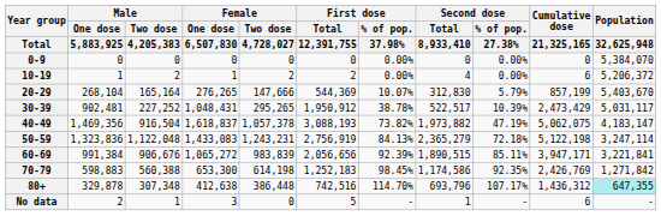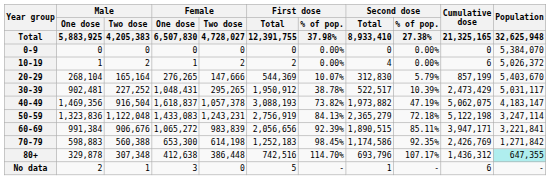 <table class="wikitable" style="text-align:right">
 <tr>
 <th rowspan="2">Year group</th>
 <th colspan="2">Male</th>
 <th colspan="2">Female</th>
 <th colspan="2">First dose</th>
 <th colspan="2">Second dose</th>
 <th rowspan="2">Cumulative<br>dose</th>
 <th rowspan="2">Population<br></th>
 </tr>
 <tr>
 <th>One dose</th>
 <th>Two dose</th>
 <th>One dose</th>
 <th>Two dose</th>
 <th width= 50>Total</th>
 <th>% of pop.</th>
 <th width= 50>Total</th>
 <th>% of pop.</th>
 </tr>
 <tr class="sorttop">
 <th style="text-align:center; padding: 0 2px;">Total</th>
 <th style="text-align:center; padding: 0 2px;">5,883,925</th>
 <th style="text-align:center; padding: 0 2px;">4,205,383</th>
 <th style="text-align:center; padding: 0 2px;">6,507,830</th>
 <th style="text-align:center; padding: 0 2px;">4,728,027</th>
 <th style="text-align:center; padding: 0 2px;">12,391,755</th>
 <th style="text-align:center; padding: 0 2px;">37.98%</th>
 <th style="text-align:center; padding: 0 2px;">8,933,410</th>
 <th style="text-align:center; padding: 0 2px;">27.38%</th>
 <th>21,325,165</th>
 <th style="text-align:center; padding: 0 2px;">32,625,948</th>
 </tr>
 <tr>
 <th>0-9</th>
 <td>0</td>
 <td>0</td>
 <td>0</td>
 <td>0</td>
 <td>0</td>
 <td>0.00%</td>
 <td>0</td>
 <td>0.00%</td>
 <td>0</td>
 <td>5,384,070</td>
 </tr>
 <tr>
 <th>10-19</th>
 <td>1</td>
 <td>2</td>
 <td>1</td>
 <td>2</td>
 <td>2</td>
 <td>0.00%</td>
 <td>4</td>
 <td>0.00%</td>
 <td>6</td>
-<td>5,206,372</td>
+<td>5,026,372</td>
 </tr>
 <tr>
 <th>20-29</th>
 <td>268,104</td>
 <td>165,164</td>
 <td>276,265</td>
 <td>147,666</td>
 <td>544,369</td>
 <td>10.07%</td>
 <td>312,830</td>
 <td>5.79%</td>
 <td>857,199</td>
 <td>5,403,670</td>
 </tr>
 <tr>
 <th>30-39</th>
 <td>902,481</td>
 <td>227,252</td>
 <td>1,048,431</td>
 <td>295,265</td>
 <td>1,950,912</td>
 <td>38.78%</td>
 <td>522,517</td>
 <td>10.39%</td>
 <td>2,473,429</td>
 <td>5,031,117</td>
 </tr>
 <tr>
 <th>40-49</th>
 <td>1,469,356</td>
 <td>916,504</td>
 <td>1,618,837</td>
 <td>1,057,378</td>
 <td>3,088,193</td>
 <td>73.82%</td>
 <td>1,973,882</td>
 <td>47.19%</td>
 <td>5,062,075</td>
 <td>4,183,147</td>
 </tr>
 <tr>
 <th>50-59</th>
 <td>1,323,836</td>
 <td>1,122,048</td>
 <td>1,433,083</td>
 <td>1,243,231</td>
 <td>2,756,919</td>
 <td>84.13%</td>
 <td>2,365,279</td>
 <td>72.18%</td>
 <td>5,122,198</td>
 <td>3,247,114</td>
 </tr>
 <tr>
 <th>60-69</th>
 <td>991,384</td>
 <td>906,676</td>
 <td>1,065,272</td>
 <td>983,839</td>
 <td>2,056,656</td>
 <td>92.39%</td>
 <td>1,890,515</td>
 <td>85.11%</td>
 <td>3,947,171</td>
 <td>3,221,841</td>
 </tr>
 <tr>
 <th>70-79</th>
 <td>598,883</td>
 <td>560,388</td>
 <td>653,300</td>
 <td>614,198</td>
 <td>1,252,183</td>
 <td>98.45%</td>
 <td>1,174,586</td>
 <td>92.35%</td>
 <td>2,426,769</td>
 <td>1,271,842</td>
 </tr>
 <tr>
 <th>80+</th>
 <td>329,878</td>
 <td>307,348</td>
 <td>412,638</td>
 <td>386,448</td>
 <td>742,516</td>
 <td>114.70%</td>
 <td>693,796</td>
 <td>107.17%</td>
 <td>1,436,312</td>
 <td style="background: paleturquoise;">647,355</td>
 </tr>
 <tr>
 <th>No data</th>
 <td>2</td>
 <td>1</td>
 <td>3</td>
 <td>0</td>
 <td>5</td>
 <td>-</td>
 <td>1</td>
 <td>-</td>
 <td>6</td>
 <td>-</td>
 </tr>
 </table>
